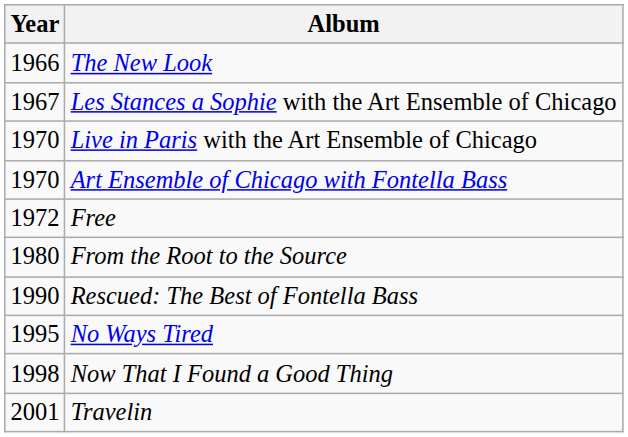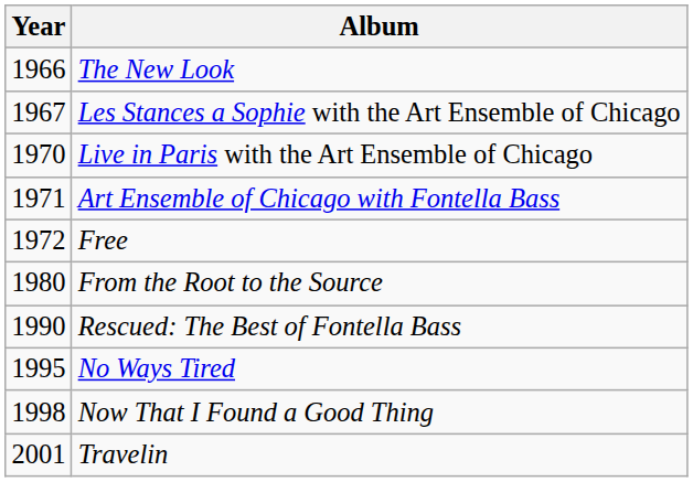 <table class="wikitable">
 <tr>
 <th>Year</th>
 <th>Album</th>
 </tr>
 <tr>
 <td>1966</td>
 <td><em><a href='#'>The New Look</a></em></td>
 </tr>
 <tr>
 <td>1967</td>
 <td><em><a href='#'>Les Stances a Sophie</a></em> with the Art Ensemble of Chicago</td>
 </tr>
 <tr>
 <td>1970</td>
 <td><em><a href='#'>Live in Paris</a></em> with the Art Ensemble of Chicago</td>
 </tr>
 <tr>
-<td>1970</td>
+<td>1971</td>
 <td><em><a href='#'>Art Ensemble of Chicago with Fontella Bass</a></em></td>
 </tr>
 <tr>
 <td>1972</td>
 <td><em>Free</em></td>
 </tr>
 <tr>
 <td>1980</td>
 <td><em>From the Root to the Source</em></td>
 </tr>
 <tr>
 <td>1990</td>
 <td><em>Rescued: The Best of Fontella Bass</em></td>
 </tr>
 <tr>
 <td>1995</td>
 <td><em><a href='#'>No Ways Tired</a></em></td>
 </tr>
 <tr>
 <td>1998</td>
 <td><em>Now That I Found a Good Thing</em></td>
 </tr>
 <tr>
 <td>2001</td>
 <td><em>Travelin</em></td>
 </tr>
 </table>
